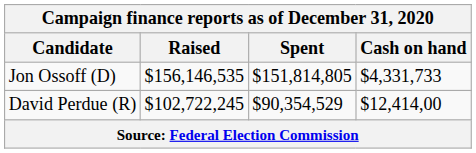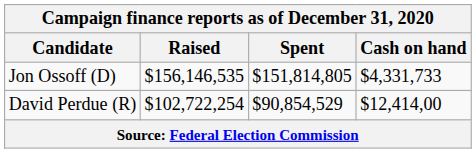 <table class="wikitable sortable">
 <tr>
 <th colspan=4>Campaign finance reports as of December 31, 2020</th>
 </tr>
 <tr style="text-align:center;">
 <th>Candidate</th>
 <th>Raised</th>
 <th>Spent</th>
 <th>Cash on hand</th>
 </tr>
 <tr>
 <td>Jon Ossoff (D)</td>
 <td>$156,146,535</td>
 <td>$151,814,805</td>
 <td>$4,331,733</td>
 </tr>
 <tr>
 <td>David Perdue (R)</td>
-<td>$102,722,245</td>
-<td>$90,354,529</td>
+<td>$102,722,254</td>
+<td>$90,854,529</td>
 <td>$12,414,00</td>
 </tr>
 <tr>
 <th colspan="4"><small>Source: <a href='#'>Federal Election Commission</a></small></th>
 </tr>
 </table>
